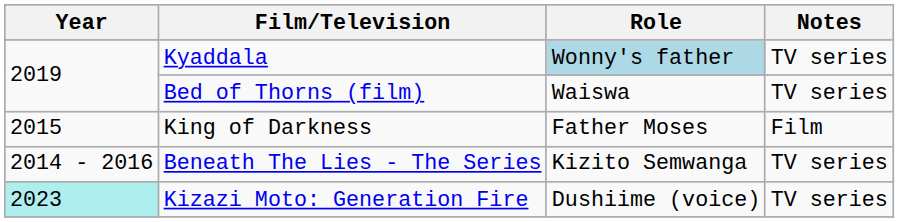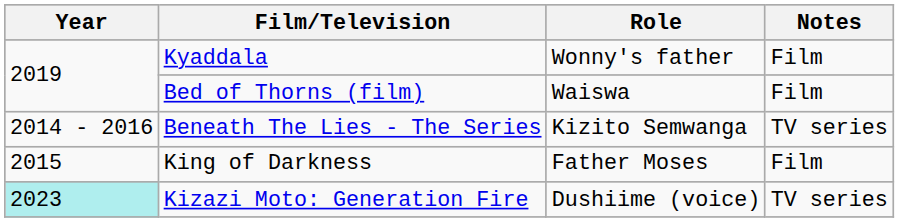 <table class="wikitable">
 <tr>
 <th>Year</th>
 <th>Film/Television</th>
 <th>Role</th>
 <th>Notes</th>
 </tr>
 <tr>
 <td rowspan="2">2019</td>
 <td><a href='#'>Kyaddala</a></td>
-<td style="background: lightblue;">Wonny's father</td>
-<td>TV series</td>
+<td>Wonny's father</td>
+<td>Film</td>
 </tr>
 <tr>
 <td><a href='#'>Bed of Thorns (film)</a></td>
 <td>Waiswa</td>
+<td>Film</td>
+</tr>
+<tr>
+<td>2014 - 2016</td>
+<td><a href='#'>Beneath The Lies - The Series</a></td>
+<td>Kizito Semwanga</td>
 <td>TV series</td>
 </tr>
 <tr>
 <td>2015</td>
 <td>King of Darkness</td>
 <td>Father Moses</td>
 <td>Film</td>
 </tr>
 <tr>
-<td>2014 - 2016</td>
-<td><a href='#'>Beneath The Lies - The Series</a></td>
-<td>Kizito Semwanga</td>
-<td>TV series</td>
-</tr>
-<tr>
 <td style="background: paleturquoise;">2023</td>
 <td><a href='#'>Kizazi Moto: Generation Fire</a></td>
 <td>Dushiime (voice)</td>
 <td>TV series</td>
 </tr>
 </table>
